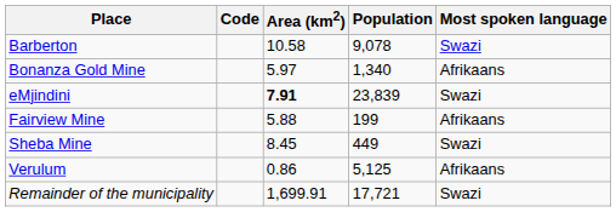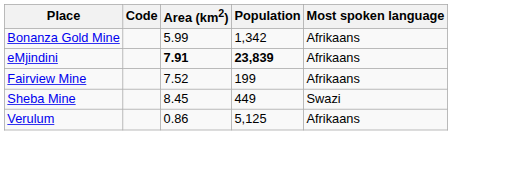 <table class="wikitable sortable">
 <tr>
 <th>Place</th>
 <th>Code</th>
 <th>Area (km<sup>2</sup>)</th>
 <th>Population</th>
 <th>Most spoken language</th>
 </tr>
 <tr>
-<td><a href='#'>Barberton</a></td>
-<td></td>
-<td>10.58</td>
-<td>9,078</td>
-<td><a href='#'>Swazi</a></td>
-</tr>
-<tr>
 <td><a href='#'>Bonanza Gold Mine</a></td>
 <td></td>
-<td>5.97</td>
-<td>1,340</td>
+<td>5.99</td>
+<td>1,342</td>
 <td>Afrikaans</td>
 </tr>
 <tr>
 <td><a href='#'>eMjindini</a></td>
 <td></td>
 <td><strong>7.91</strong></td>
-<td>23,839</td>
-<td>Swazi</td>
+<td><strong>23,839</strong></td>
+<td>Afrikaans</td>
 </tr>
 <tr>
 <td><a href='#'>Fairview Mine</a></td>
 <td></td>
-<td>5.88</td>
+<td>7.52</td>
 <td>199</td>
 <td>Afrikaans</td>
 </tr>
 <tr>
 <td><a href='#'>Sheba Mine</a></td>
 <td></td>
 <td>8.45</td>
 <td>449</td>
 <td>Swazi</td>
 </tr>
 <tr>
 <td><a href='#'>Verulum</a></td>
 <td></td>
 <td>0.86</td>
 <td>5,125</td>
 <td>Afrikaans</td>
 </tr>
-<tr>
-<td><em>Remainder of the municipality</em></td>
-<td></td>
-<td>1,699.91</td>
-<td>17,721</td>
-<td>Swazi</td>
-</tr>
 </table>
